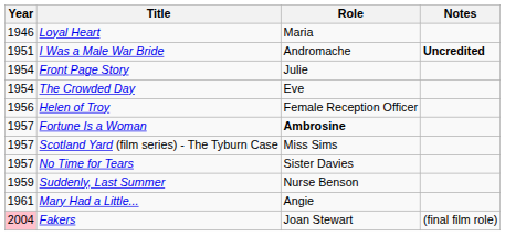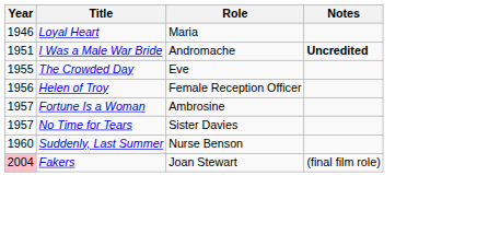 <table class="wikitable">
 <tr>
 <th>Year</th>
 <th>Title</th>
 <th>Role</th>
 <th>Notes</th>
 </tr>
 <tr>
 <td>1946</td>
 <td><em><a href='#'>Loyal Heart</a></em></td>
 <td>Maria</td>
 <td></td>
 </tr>
 <tr>
 <td>1951</td>
 <td><em><a href='#'>I Was a Male War Bride</a></em></td>
 <td>Andromache</td>
 <td><strong>Uncredited</strong></td>
 </tr>
 <tr>
-<td>1954</td>
-<td><em><a href='#'>Front Page Story</a></em></td>
-<td>Julie</td>
-<td></td>
-</tr>
-<tr>
-<td>1954</td>
+<td>1955</td>
 <td><em><a href='#'>The Crowded Day</a></em></td>
 <td>Eve</td>
 <td></td>
 </tr>
 <tr>
 <td>1956</td>
 <td><em><a href='#'>Helen of Troy</a></em></td>
 <td>Female Reception Officer</td>
 <td></td>
 </tr>
 <tr>
 <td>1957</td>
 <td><em><a href='#'>Fortune Is a Woman</a></em></td>
-<td><strong>Ambrosine</strong></td>
-<td></td>
-</tr>
-<tr>
-<td>1957</td>
-<td><em><a href='#'>Scotland Yard</a></em> (film series) - The Tyburn Case</td>
-<td>Miss Sims</td>
+<td>Ambrosine</td>
 <td></td>
 </tr>
 <tr>
 <td>1957</td>
 <td><em><a href='#'>No Time for Tears</a></em></td>
 <td>Sister Davies</td>
 <td></td>
 </tr>
 <tr>
-<td>1959</td>
+<td>1960</td>
 <td><em><a href='#'>Suddenly, Last Summer</a></em></td>
 <td>Nurse Benson</td>
-<td></td>
-</tr>
-<tr>
-<td>1961</td>
-<td><em><a href='#'>Mary Had a Little...</a></em></td>
-<td>Angie</td>
 <td></td>
 </tr>
 <tr>
 <td style="background: pink;">2004</td>
 <td><em><a href='#'>Fakers</a></em></td>
 <td>Joan Stewart</td>
 <td>(final film role)</td>
 </tr>
 </table>
